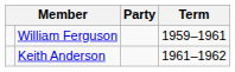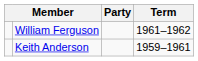 <table class="wikitable">
 <tr>
 <th colspan="2">Member</th>
 <th>Party</th>
 <th>Term</th>
 </tr>
 <tr>
 <td> </td>
 <td><a href='#'>William Ferguson</a></td>
 <td></td>
-<td>1959–1961</td>
+<td>1961–1962</td>
 </tr>
 <tr>
 <td> </td>
 <td><a href='#'>Keith Anderson</a></td>
 <td></td>
-<td>1961–1962</td>
+<td>1959–1961</td>
 </tr>
 </table>
